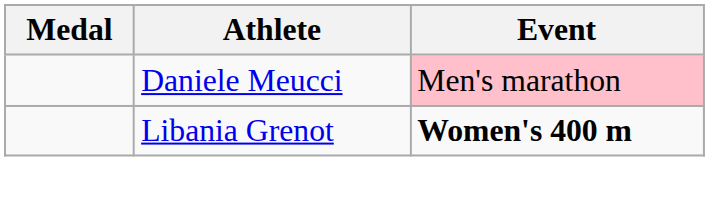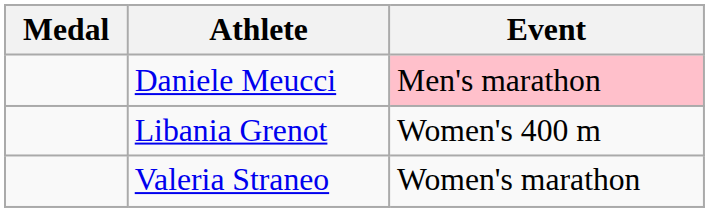 <table class="wikitable" style="width:40%; font-size:100%; text-align:left;">
 <tr>
 <th>Medal</th>
 <th>Athlete</th>
 <th>Event</th>
 </tr>
 <tr>
 <td align=center></td>
 <td><a href='#'>Daniele Meucci</a></td>
 <td style="background: pink;">Men's marathon</td>
 </tr>
 <tr>
 <td align=center></td>
 <td><a href='#'>Libania Grenot</a></td>
-<td><strong>Women's 400 m</strong></td>
+<td>Women's 400 m</td>
+</tr>
+<tr>
+<td align=center></td>
+<td><a href='#'>Valeria Straneo</a></td>
+<td>Women's marathon</td>
 </tr>
 </table>
